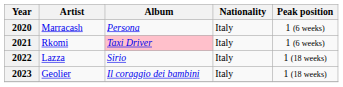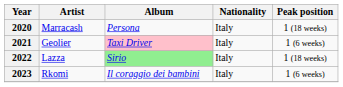 <table class="wikitable sortable plainrowheaders">
 <tr>
 <th style="width:50px;">Year</th>
 <th style="width:100px;">Artist</th>
 <th style="width:170px;">Album</th>
 <th style="width:90px;">Nationality</th>
 <th style="width:100px;">Peak position</th>
 </tr>
 <tr>
 <th scope="row">2020</th>
 <td><a href='#'>Marracash</a></td>
 <td><em><a href='#'>Persona</a></em></td>
 <td>Italy</td>
-<td style="text-align:center;">1 <small>(6 weeks)</small></td>
+<td style="text-align:center;">1 <small>(18 weeks)</small></td>
 </tr>
 <tr>
 <th scope="row">2021</th>
-<td><a href='#'>Rkomi</a></td>
+<td><a href='#'>Geolier</a></td>
 <td style="background: pink;"><em><a href='#'>Taxi Driver</a></em></td>
 <td>Italy</td>
 <td style="text-align:center;">1 <small>(6 weeks)</small></td>
 </tr>
 <tr>
 <th scope="row">2022</th>
 <td><a href='#'>Lazza</a></td>
-<td><em><a href='#'>Sirio</a></em></td>
+<td style="background: lightgreen;"><em><a href='#'>Sirio</a></em></td>
 <td>Italy</td>
 <td style="text-align:center;">1 <small>(18 weeks)</small></td>
 </tr>
 <tr>
 <th scope="row">2023</th>
-<td><a href='#'>Geolier</a></td>
+<td><a href='#'>Rkomi</a></td>
 <td><em><a href='#'>Il coraggio dei bambini</a></em></td>
 <td>Italy</td>
-<td style="text-align:center;">1 <small>(18 weeks)</small></td>
+<td style="text-align:center;">1 <small>(6 weeks)</small></td>
 </tr>
 <tr>
 </tr>
 </table>
